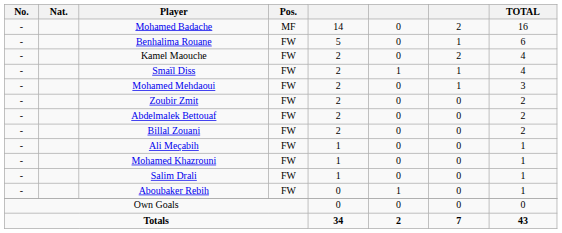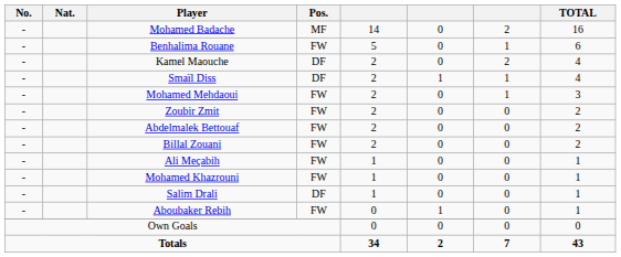 <table class="wikitable sortable alternance"  style="font-size:85%; text-align:center; line-height:14px; width:60%;">
 <tr>
 <th width=10>No.</th>
 <th width=10>Nat.</th>
 <th width=140>Player</th>
 <th width=10>Pos.</th>
 <th width=40></th>
 <th width=40></th>
 <th width=40></th>
 <th width=40>TOTAL</th>
 </tr>
 <tr>
 <td>-</td>
 <td></td>
 <td><a href='#'>Mohamed Badache</a></td>
 <td>MF</td>
 <td>14</td>
 <td>0</td>
 <td>2</td>
 <td>16</td>
 </tr>
 <tr>
 <td>-</td>
 <td></td>
 <td><a href='#'>Benhalima Rouane</a></td>
 <td>FW</td>
 <td>5</td>
 <td>0</td>
 <td>1</td>
 <td>6</td>
 </tr>
 <tr>
 <td>-</td>
 <td></td>
 <td>Kamel Maouche</td>
-<td>FW</td>
+<td>DF</td>
 <td>2</td>
 <td>0</td>
 <td>2</td>
 <td>4</td>
 </tr>
 <tr>
 <td>-</td>
 <td></td>
 <td><a href='#'>Smaïl Diss</a></td>
-<td>FW</td>
+<td>DF</td>
 <td>2</td>
 <td>1</td>
 <td>1</td>
 <td>4</td>
 </tr>
 <tr>
 <td>-</td>
 <td></td>
 <td><a href='#'>Mohamed Mehdaoui</a></td>
 <td>FW</td>
 <td>2</td>
 <td>0</td>
 <td>1</td>
 <td>3</td>
 </tr>
 <tr>
 <td>-</td>
 <td></td>
 <td><a href='#'>Zoubir Zmit</a></td>
 <td>FW</td>
 <td>2</td>
 <td>0</td>
 <td>0</td>
 <td>2</td>
 </tr>
 <tr>
 <td>-</td>
 <td></td>
 <td><a href='#'>Abdelmalek Bettouaf</a></td>
 <td>FW</td>
 <td>2</td>
 <td>0</td>
 <td>0</td>
 <td>2</td>
 </tr>
 <tr>
 <td>-</td>
 <td></td>
 <td><a href='#'>Billal Zouani</a></td>
 <td>FW</td>
 <td>2</td>
 <td>0</td>
 <td>0</td>
 <td>2</td>
 </tr>
 <tr>
 <td>-</td>
 <td></td>
 <td><a href='#'>Ali Meçabih</a></td>
 <td>FW</td>
 <td>1</td>
 <td>0</td>
 <td>0</td>
 <td>1</td>
 </tr>
 <tr>
 <td>-</td>
 <td></td>
 <td><a href='#'>Mohamed Khazrouni</a></td>
 <td>FW</td>
 <td>1</td>
 <td>0</td>
 <td>0</td>
 <td>1</td>
 </tr>
 <tr>
 <td>-</td>
 <td></td>
 <td><a href='#'>Salim Drali</a></td>
-<td>FW</td>
+<td>DF</td>
 <td>1</td>
 <td>0</td>
 <td>0</td>
 <td>1</td>
 </tr>
 <tr>
 <td>-</td>
 <td></td>
 <td><a href='#'>Aboubaker Rebih</a></td>
 <td>FW</td>
 <td>0</td>
 <td>1</td>
 <td>0</td>
 <td>1</td>
 </tr>
 <tr>
 </tr>
 <tr class="sortbottom">
 <td colspan="4">Own Goals</td>
 <td>0</td>
 <td>0</td>
 <td>0</td>
 <td>0</td>
 </tr>
 <tr class="sortbottom">
 <td colspan="4"><strong>Totals</strong></td>
 <td><strong>34</strong></td>
 <td><strong>2</strong></td>
 <td><strong>7</strong></td>
 <td><strong>43</strong></td>
 </tr>
 </table>
